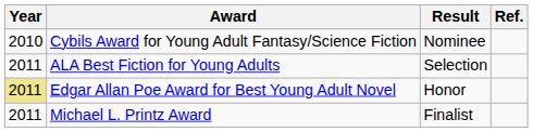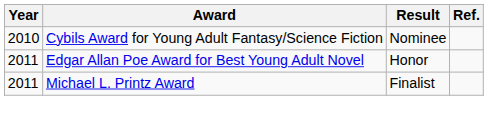 <table class="wikitable sortable mw-collapsible">
 <tr>
 <th>Year</th>
 <th>Award</th>
 <th>Result</th>
 <th>Ref.</th>
 </tr>
 <tr>
 <td>2010</td>
 <td><a href='#'>Cybils Award</a> for Young Adult Fantasy/Science Fiction</td>
 <td>Nominee</td>
 <td></td>
 </tr>
 <tr>
 <td>2011</td>
-<td><a href='#'>ALA Best Fiction for Young Adults</a></td>
-<td>Selection</td>
-<td></td>
-</tr>
-<tr>
-<td style="background: khaki;">2011</td>
 <td><a href='#'>Edgar Allan Poe Award for Best Young Adult Novel</a></td>
 <td>Honor</td>
 <td></td>
 </tr>
 <tr>
 <td>2011</td>
 <td><a href='#'>Michael L. Printz Award</a></td>
 <td>Finalist</td>
 <td></td>
 </tr>
 </table>
